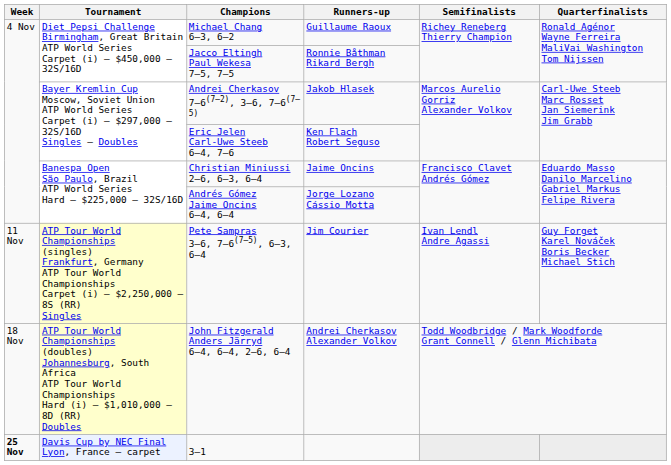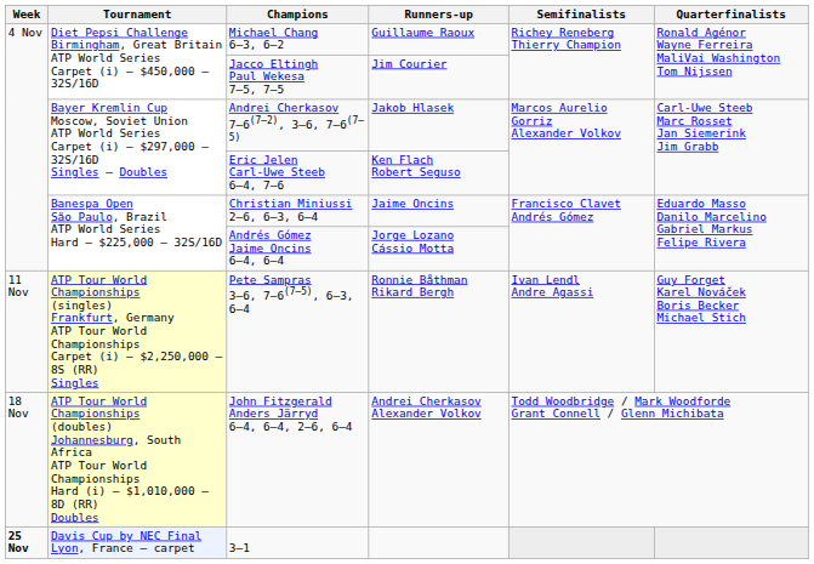 <table class=wikitable style=font-size:95%>
 <tr>
 <th style="width:48px;">Week</th>
 <th style="width:250px;">Tournament</th>
 <th style="width:200px;">Champions</th>
 <th style="width:200px;">Runners-up</th>
 <th style="width:190px;">Semifinalists</th>
 <th style="width:190px;">Quarterfinalists</th>
 </tr>
 <tr valign=top>
 <td rowspan=6>4 Nov</td>
 <td style="background:#FFF;" rowspan="2"><a href='#'>Diet Pepsi Challenge</a> <br> <a href='#'>Birmingham</a>, Great Britain <br> ATP World Series <br> Carpet (i) – $450,000 – 32S/16D</td>
 <td> <a href='#'>Michael Chang</a> <br> 6–3, 6–2</td>
 <td> <a href='#'>Guillaume Raoux</a></td>
 <td rowspan=2> <a href='#'>Richey Reneberg</a> <br>  <a href='#'>Thierry Champion</a></td>
 <td rowspan=2> <a href='#'>Ronald Agénor</a> <br>  <a href='#'>Wayne Ferreira</a> <br>  <a href='#'>MaliVai Washington</a> <br>  <a href='#'>Tom Nijssen</a></td>
 </tr>
 <tr valign=top>
 <td> <a href='#'>Jacco Eltingh</a> <br>  <a href='#'>Paul Wekesa</a> <br> 7–5, 7–5</td>
-<td> <a href='#'>Ronnie Båthman</a> <br>  <a href='#'>Rikard Bergh</a></td>
+<td> <a href='#'>Jim Courier</a></td>
 </tr>
 <tr valign=top>
 <td style="background:#FFF;" rowspan="2"><a href='#'>Bayer Kremlin Cup</a> <br> Moscow, Soviet Union <br> ATP World Series <br> Carpet (i) – $297,000 – 32S/16D <br> <a href='#'>Singles</a> – <a href='#'>Doubles</a></td>
 <td> <a href='#'>Andrei Cherkasov</a> <br> 7–6<sup>(7–2)</sup>, 3–6, 7–6<sup>(7–5)</sup></td>
 <td> <a href='#'>Jakob Hlasek</a></td>
 <td rowspan=2> <a href='#'>Marcos Aurelio Gorriz</a> <br>  <a href='#'>Alexander Volkov</a></td>
 <td rowspan=2> <a href='#'>Carl-Uwe Steeb</a> <br>  <a href='#'>Marc Rosset</a> <br>  <a href='#'>Jan Siemerink</a> <br>  <a href='#'>Jim Grabb</a></td>
 </tr>
 <tr valign=top>
 <td> <a href='#'>Eric Jelen</a> <br>  <a href='#'>Carl-Uwe Steeb</a> <br> 6–4, 7–6</td>
 <td> <a href='#'>Ken Flach</a> <br>  <a href='#'>Robert Seguso</a></td>
 </tr>
 <tr valign=top>
 <td style="background:#FFF;" rowspan="2"><a href='#'>Banespa Open</a> <br> <a href='#'>São Paulo</a>, Brazil <br> ATP World Series <br> Hard – $225,000 – 32S/16D</td>
 <td> <a href='#'>Christian Miniussi</a> <br> 2–6, 6–3, 6–4</td>
 <td> <a href='#'>Jaime Oncins</a></td>
 <td rowspan=2> <a href='#'>Francisco Clavet</a> <br>  <a href='#'>Andrés Gómez</a></td>
 <td rowspan=2> <a href='#'>Eduardo Masso</a> <br>  <a href='#'>Danilo Marcelino</a> <br>  <a href='#'>Gabriel Markus</a> <br>  <a href='#'>Felipe Rivera</a></td>
 </tr>
 <tr valign=top>
 <td> <a href='#'>Andrés Gómez</a> <br>  <a href='#'>Jaime Oncins</a> <br> 6–4, 6–4</td>
 <td> <a href='#'>Jorge Lozano</a> <br>  <a href='#'>Cássio Motta</a></td>
 </tr>
 <tr valign=top>
 <td>11 Nov</td>
 <td style="background:#FFFFCC;"><a href='#'>ATP Tour World Championships</a> <br> (singles) <br>  <a href='#'>Frankfurt</a>, Germany <br> ATP Tour World Championships <br> Carpet (i) – $2,250,000 – 8S (RR) <br> <a href='#'>Singles</a></td>
 <td> <a href='#'>Pete Sampras</a> <br> 3–6, 7–6<sup>(7–5)</sup>, 6–3, 6–4</td>
-<td> <a href='#'>Jim Courier</a></td>
+<td> <a href='#'>Ronnie Båthman</a> <br>  <a href='#'>Rikard Bergh</a></td>
 <td> <a href='#'>Ivan Lendl</a> <br>  <a href='#'>Andre Agassi</a></td>
 <td>  <a href='#'>Guy Forget</a> <br>  <a href='#'>Karel Nováček</a> <br>  <a href='#'>Boris Becker</a> <br>  <a href='#'>Michael Stich</a></td>
 </tr>
 <tr valign=top>
 <td>18 Nov</td>
 <td style="background:#FFFFCC;"><a href='#'>ATP Tour World Championships</a> <br> (doubles) <br>  <a href='#'>Johannesburg</a>, South Africa <br> ATP Tour World Championships <br> Hard (i) – $1,010,000 – 8D (RR) <br> <a href='#'>Doubles</a></td>
 <td> <a href='#'>John Fitzgerald</a> <br>  <a href='#'>Anders Järryd</a> <br> 6–4, 6–4, 2–6, 6–4</td>
 <td> <a href='#'>Andrei Cherkasov</a> <br>  <a href='#'>Alexander Volkov</a></td>
 <td colspan=2> <a href='#'>Todd Woodbridge</a> /   <a href='#'>Mark Woodforde</a> <br>  <a href='#'>Grant Connell</a> /  <a href='#'>Glenn Michibata</a></td>
 </tr>
 <tr valign=top>
 <td><strong>25 Nov</strong></td>
 <td style="background:#ECF2FF;"><a href='#'>Davis Cup by NEC Final</a> <br>  <a href='#'>Lyon</a>, France – carpet</td>
 <td><br>3–1</td>
 <td></td>
 <td style="background:#ededed;"></td>
 <td style="background:#ededed;"></td>
 </tr>
 </table>
